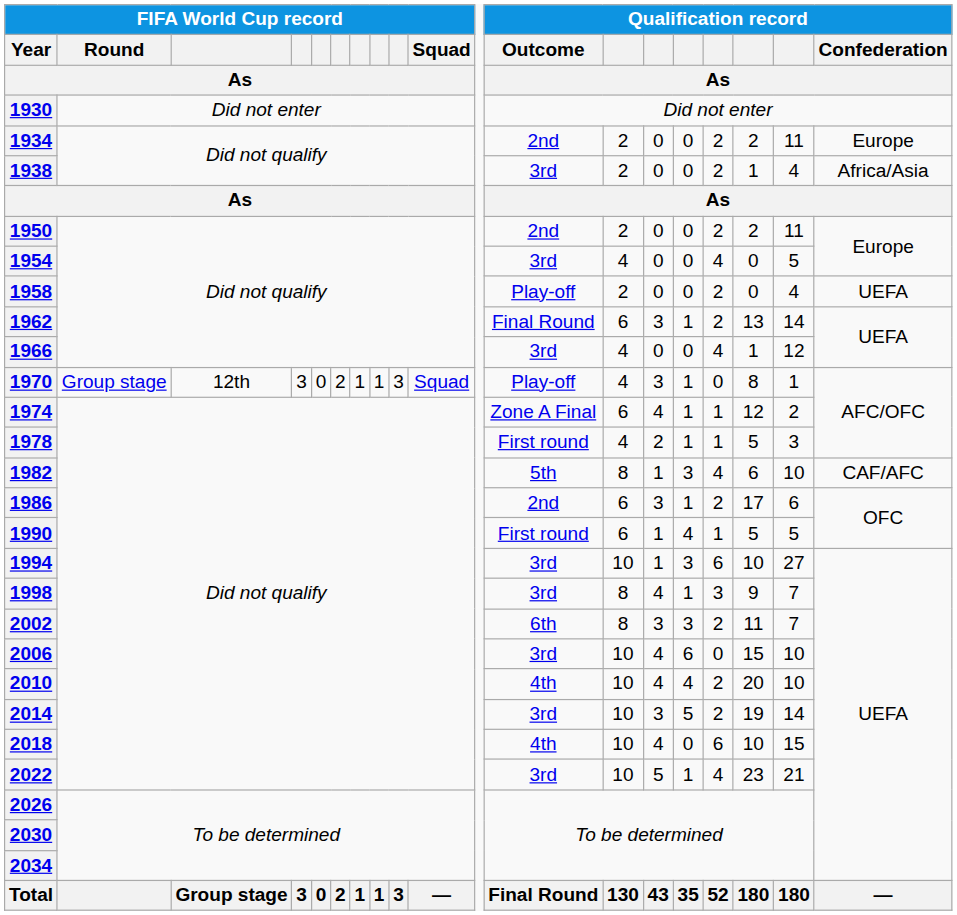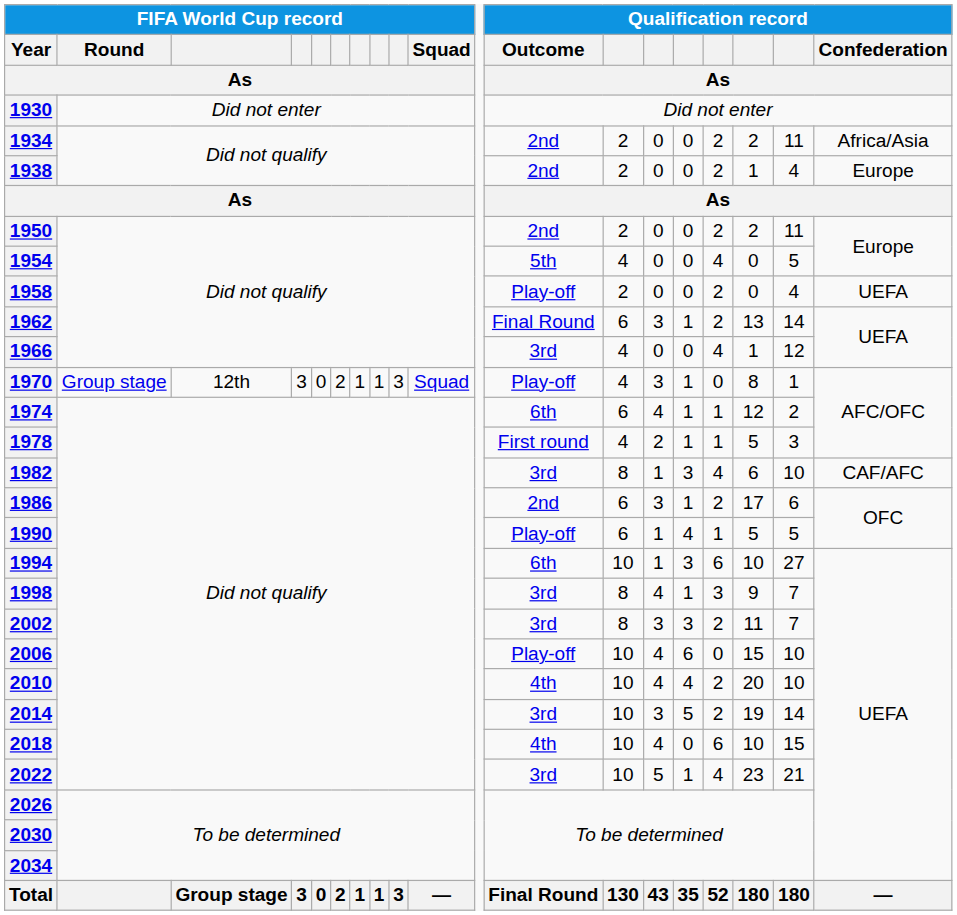 <table class="wikitable" style="text-align:center; border: none;">
 <tr style="color:white">
 <th style="background:#0d94e1" colspan=10>FIFA World Cup record</th>
 <td rowspan=29 style="width:1; border: none;"></td>
 <th style="background:#0d94e1" colspan=8>Qualification record</th>
 </tr>
 <tr>
 <th>Year</th>
 <th>Round</th>
 <th></th>
 <th></th>
 <th></th>
 <th></th>
 <th></th>
 <th></th>
 <th></th>
 <th>Squad</th>
 <th>Outcome</th>
 <th></th>
 <th></th>
 <th></th>
 <th></th>
 <th></th>
 <th></th>
 <th>Confederation</th>
 </tr>
 <tr>
 <th colspan=10>As </th>
 <th colspan=8>As </th>
 </tr>
 <tr>
 <th> <a href='#'>1930</a></th>
 <td colspan=9><em>Did not enter</em></td>
 <td colspan=8><em>Did not enter</em></td>
 </tr>
 <tr>
 <th> <a href='#'>1934</a></th>
 <td rowspan=2 colspan=9><em>Did not qualify</em></td>
 <td><a href='#'>2nd</a></td>
 <td>2</td>
 <td>0</td>
 <td>0</td>
 <td>2</td>
 <td>2</td>
 <td>11</td>
-<td>Europe</td>
+<td>Africa/Asia</td>
 </tr>
 <tr>
 <th> <a href='#'>1938</a></th>
-<td><a href='#'>3rd</a></td>
+<td><a href='#'>2nd</a></td>
 <td>2</td>
 <td>0</td>
 <td>0</td>
 <td>2</td>
 <td>1</td>
 <td>4</td>
-<td>Africa/Asia</td>
+<td>Europe</td>
 </tr>
 <tr>
 <th colspan=10>As </th>
 <th colspan=8>As </th>
 </tr>
 <tr>
 <th> <a href='#'>1950</a></th>
 <td rowspan=5 colspan=9><em>Did not qualify</em></td>
 <td><a href='#'>2nd</a></td>
 <td>2</td>
 <td>0</td>
 <td>0</td>
 <td>2</td>
 <td>2</td>
 <td>11</td>
 <td rowspan=2>Europe</td>
 </tr>
 <tr>
 <th> <a href='#'>1954</a></th>
-<td><a href='#'>3rd</a></td>
+<td><a href='#'>5th</a></td>
 <td>4</td>
 <td>0</td>
 <td>0</td>
 <td>4</td>
 <td>0</td>
 <td>5</td>
 </tr>
 <tr>
 <th> <a href='#'>1958</a></th>
 <td><a href='#'>Play-off</a></td>
 <td>2</td>
 <td>0</td>
 <td>0</td>
 <td>2</td>
 <td>0</td>
 <td>4</td>
 <td>UEFA</td>
 </tr>
 <tr>
 <th> <a href='#'>1962</a></th>
 <td><a href='#'>Final Round</a></td>
 <td>6</td>
 <td>3</td>
 <td>1</td>
 <td>2</td>
 <td>13</td>
 <td>14</td>
 <td rowspan=2>UEFA</td>
 </tr>
 <tr>
 <th> <a href='#'>1966</a></th>
 <td><a href='#'>3rd</a></td>
 <td>4</td>
 <td>0</td>
 <td>0</td>
 <td>4</td>
 <td>1</td>
 <td>12</td>
 </tr>
 <tr>
 <th> <a href='#'>1970</a></th>
 <td><a href='#'>Group stage</a></td>
 <td>12th</td>
 <td>3</td>
 <td>0</td>
 <td>2</td>
 <td>1</td>
 <td>1</td>
 <td>3</td>
 <td><a href='#'>Squad</a></td>
 <td><a href='#'>Play-off</a></td>
 <td>4</td>
 <td>3</td>
 <td>1</td>
 <td>0</td>
 <td>8</td>
 <td>1</td>
 <td rowspan=3>AFC/OFC</td>
 </tr>
 <tr>
 <th> <a href='#'>1974</a></th>
 <td rowspan=13 colspan=9><em>Did not qualify</em></td>
-<td><a href='#'>Zone A Final</a></td>
+<td><a href='#'>6th</a></td>
 <td>6</td>
 <td>4</td>
 <td>1</td>
 <td>1</td>
 <td>12</td>
 <td>2</td>
 </tr>
 <tr>
 <th> <a href='#'>1978</a></th>
 <td><a href='#'>First round</a></td>
 <td>4</td>
 <td>2</td>
 <td>1</td>
 <td>1</td>
 <td>5</td>
 <td>3</td>
 </tr>
 <tr>
 <th> <a href='#'>1982</a></th>
-<td><a href='#'>5th</a></td>
+<td><a href='#'>3rd</a></td>
 <td>8</td>
 <td>1</td>
 <td>3</td>
 <td>4</td>
 <td>6</td>
 <td>10</td>
 <td>CAF/AFC</td>
 </tr>
 <tr>
 <th> <a href='#'>1986</a></th>
 <td><a href='#'>2nd</a></td>
 <td>6</td>
 <td>3</td>
 <td>1</td>
 <td>2</td>
 <td>17</td>
 <td>6</td>
 <td rowspan=2>OFC</td>
 </tr>
 <tr>
 <th> <a href='#'>1990</a></th>
-<td><a href='#'>First round</a></td>
+<td><a href='#'>Play-off</a></td>
 <td>6</td>
 <td>1</td>
 <td>4</td>
 <td>1</td>
 <td>5</td>
 <td>5</td>
 </tr>
 <tr>
 <th> <a href='#'>1994</a></th>
-<td><a href='#'>3rd</a></td>
+<td><a href='#'>6th</a></td>
 <td>10</td>
 <td>1</td>
 <td>3</td>
 <td>6</td>
 <td>10</td>
 <td>27</td>
 <td rowspan=11>UEFA</td>
 </tr>
 <tr>
 <th> <a href='#'>1998</a></th>
 <td><a href='#'>3rd</a></td>
 <td>8</td>
 <td>4</td>
 <td>1</td>
 <td>3</td>
 <td>9</td>
 <td>7</td>
 </tr>
 <tr>
 <th>  <a href='#'>2002</a></th>
-<td><a href='#'>6th</a></td>
+<td><a href='#'>3rd</a></td>
 <td>8</td>
 <td>3</td>
 <td>3</td>
 <td>2</td>
 <td>11</td>
 <td>7</td>
 </tr>
 <tr>
 <th> <a href='#'>2006</a></th>
-<td><a href='#'>3rd</a></td>
+<td><a href='#'>Play-off</a></td>
 <td>10</td>
 <td>4</td>
 <td>6</td>
 <td>0</td>
 <td>15</td>
 <td>10</td>
 </tr>
 <tr>
 <th> <a href='#'>2010</a></th>
 <td><a href='#'>4th</a></td>
 <td>10</td>
 <td>4</td>
 <td>4</td>
 <td>2</td>
 <td>20</td>
 <td>10</td>
 </tr>
 <tr>
 <th> <a href='#'>2014</a></th>
 <td><a href='#'>3rd</a></td>
 <td>10</td>
 <td>3</td>
 <td>5</td>
 <td>2</td>
 <td>19</td>
 <td>14</td>
 </tr>
 <tr>
 <th> <a href='#'>2018</a></th>
 <td><a href='#'>4th</a></td>
 <td>10</td>
 <td>4</td>
 <td>0</td>
 <td>6</td>
 <td>10</td>
 <td>15</td>
 </tr>
 <tr>
 <th> <a href='#'>2022</a></th>
 <td><a href='#'>3rd</a></td>
 <td>10</td>
 <td>5</td>
 <td>1</td>
 <td>4</td>
 <td>23</td>
 <td>21</td>
 </tr>
 <tr>
 <th>   <a href='#'>2026</a></th>
 <td colspan=9 rowspan=3><em>To be determined</em></td>
 <td colspan=7 rowspan=3><em>To be determined</em></td>
 </tr>
 <tr>
 <th>   <a href='#'>2030</a></th>
 </tr>
 <tr>
 <th> <a href='#'>2034</a></th>
 </tr>
 <tr>
 <th>Total</th>
 <th></th>
 <th>Group stage</th>
 <th>3</th>
 <th>0</th>
 <th>2</th>
 <th>1</th>
 <th>1</th>
 <th>3</th>
 <th>—</th>
 <td style="width:1; border: none;"></td>
 <th>Final Round</th>
 <th>130</th>
 <th>43</th>
 <th>35</th>
 <th>52</th>
 <th>180</th>
 <th>180</th>
 <th>—</th>
 </tr>
 </table>
